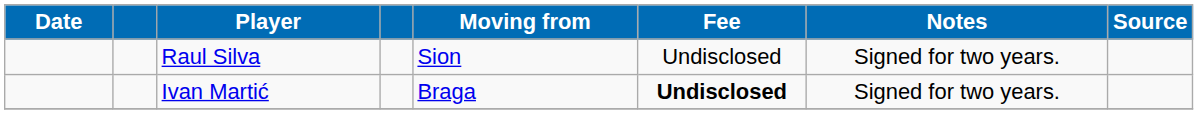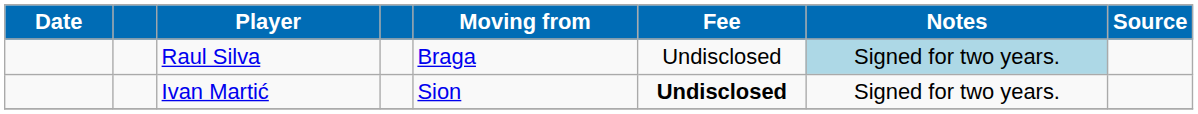 <table class="wikitable sortable">
 <tr>
 <th style="width:80px; background:#006cb5; color: white;">Date</th>
 <th style="width:30px; background:#006cb5; color: white;"></th>
 <th style="width:180px; background:#006cb5; color: white;">Player</th>
 <th style="width:20px; background:#006cb5; color: white;"></th>
 <th style="width:180px; background:#006cb5; color: white;">Moving from</th>
 <th style="width:120px; background:#006cb5; color: white;" class="unsortable">Fee</th>
 <th style="width:250px; background:#006cb5; color: white;" class="unsortable">Notes</th>
 <th style="width:20px; background:#006cb5; color: white;">Source</th>
 </tr>
 <tr>
 <td></td>
 <td align=center></td>
 <td> <a href='#'>Raul Silva</a></td>
 <td align=center></td>
-<td> <a href='#'>Sion</a></td>
+<td> <a href='#'>Braga</a></td>
 <td align=center>Undisclosed</td>
-<td align=center>Signed for two years.</td>
+<td align=center style="background: lightblue;">Signed for two years.</td>
 <td></td>
 </tr>
 <tr>
 <td></td>
 <td align=center></td>
 <td> <a href='#'>Ivan Martić</a></td>
 <td align=center></td>
-<td> <a href='#'>Braga</a></td>
+<td> <a href='#'>Sion</a></td>
 <td align=center><strong>Undisclosed</strong></td>
 <td align=center>Signed for two years.</td>
 <td></td>
 </tr>
 <tr>
 </tr>
 </table>
